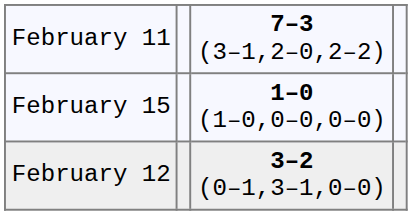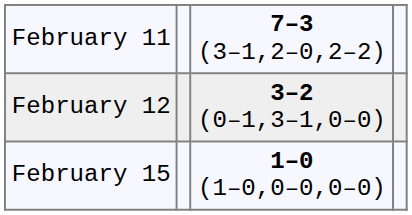 <table bgcolor="#f7f8ff" cellpadding="3" cellspacing="0" border="1" style="font-size: 95%; border: gray solid 1px; border-collapse: collapse;">
 <tr>
 <td>February 11</td>
 <td></td>
 <td align="center"><strong>7–3</strong><br>(3–1,2–0,2–2)</td>
+<td></td>
+</tr>
+<tr bgcolor="#EFEFEF">
+<td>February 12</td>
+<td></td>
+<td align="center"><strong>3–2</strong><br>(0–1,3–1,0–0)</td>
 <td></td>
 </tr>
 <tr>
 <td>February 15</td>
 <td></td>
 <td align="center"><strong>1–0</strong><br>(1–0,0–0,0–0)</td>
 <td></td>
 </tr>
-<tr bgcolor="#EFEFEF">
-<td>February 12</td>
-<td></td>
-<td align="center"><strong>3–2</strong><br>(0–1,3–1,0–0)</td>
-<td></td>
-</tr>
 </table>
